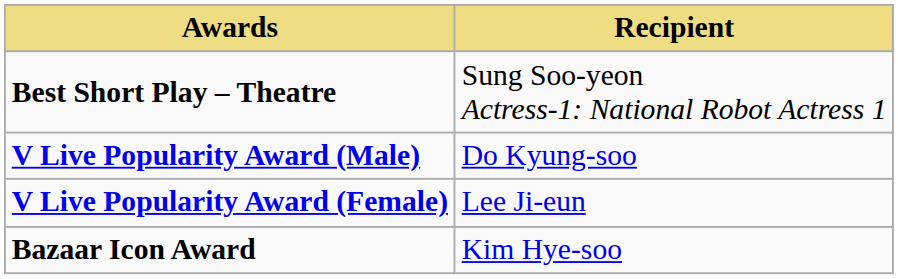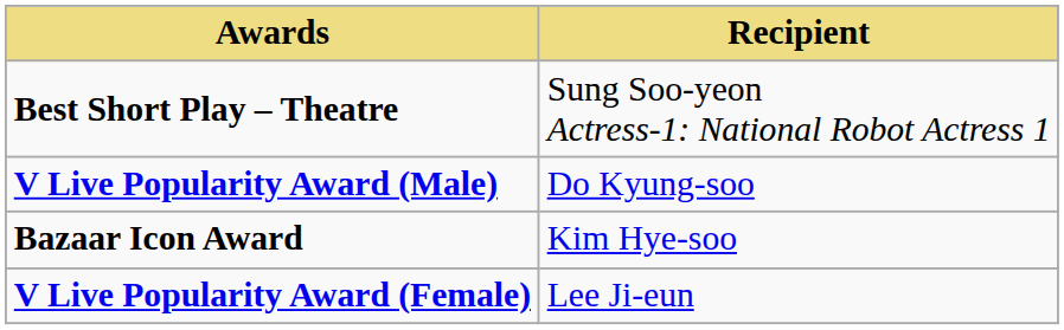 <table class="wikitable">
 <tr>
 <th style="background:#EEDD82; text-align:center">Awards</th>
 <th style="background:#EEDD82; text-align:center">Recipient</th>
 </tr>
 <tr>
 <td><strong>Best Short Play – Theatre</strong></td>
 <td>Sung Soo-yeon<br><em>Actress-1: National Robot Actress 1</em></td>
 </tr>
 <tr>
 <td><strong><a href='#'>V Live Popularity Award (Male)</a></strong></td>
 <td><a href='#'>Do Kyung-soo</a></td>
 </tr>
 <tr>
+<td><strong>Bazaar Icon Award</strong></td>
+<td><a href='#'>Kim Hye-soo</a></td>
+</tr>
+<tr>
 <td><strong><a href='#'>V Live Popularity Award (Female)</a></strong></td>
 <td><a href='#'>Lee Ji-eun</a></td>
 </tr>
-<tr>
-<td><strong>Bazaar Icon Award</strong></td>
-<td><a href='#'>Kim Hye-soo</a></td>
-</tr>
 </table>
